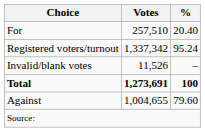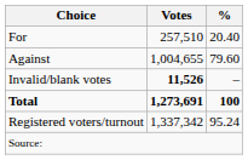 <table class=wikitable style=text-align:right>
 <tr>
 <th>Choice</th>
 <th>Votes</th>
 <th>%</th>
 </tr>
 <tr>
 <td align=left>For</td>
 <td>257,510</td>
 <td>20.40</td>
 </tr>
 <tr>
-<td align=left>Registered voters/turnout</td>
-<td>1,337,342</td>
-<td>95.24</td>
+<td align=left>Against</td>
+<td>1,004,655</td>
+<td>79.60</td>
 </tr>
 <tr>
 <td align=left>Invalid/blank votes</td>
-<td>11,526</td>
+<td><strong>11,526</strong></td>
 <td>–</td>
 </tr>
 <tr>
 <td align=left><strong>Total</strong></td>
 <td><strong>1,273,691</strong></td>
 <td><strong>100</strong></td>
 </tr>
 <tr>
-<td align=left>Against</td>
-<td>1,004,655</td>
-<td>79.60</td>
+<td align=left>Registered voters/turnout</td>
+<td>1,337,342</td>
+<td>95.24</td>
 </tr>
 <tr>
 <td align=left colspan=3><small>Source: </small></td>
 </tr>
 </table>
